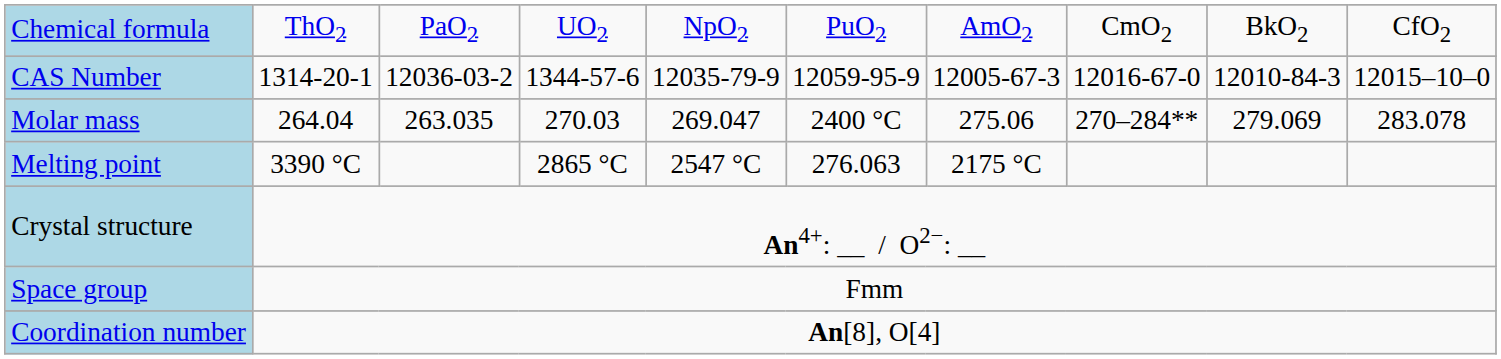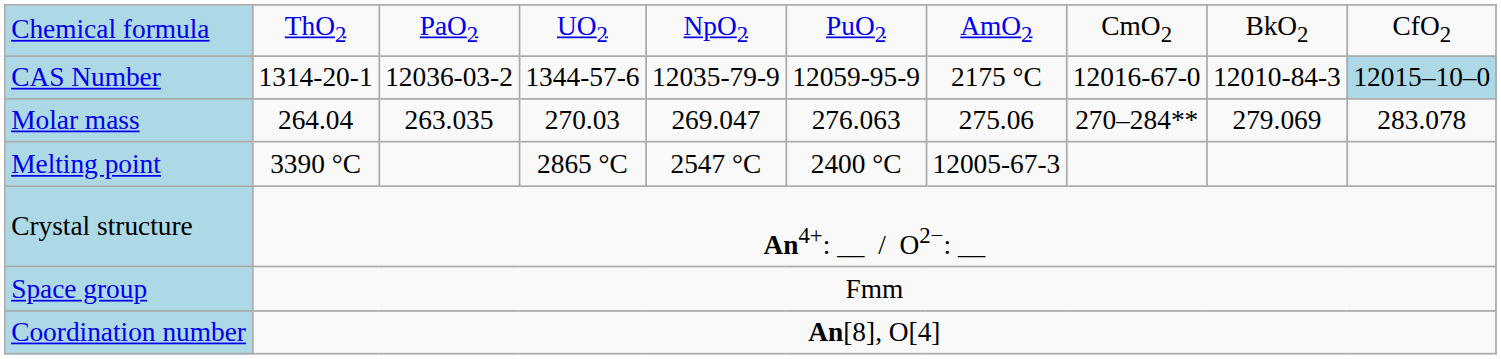 <table Class = "wikitable collapsible" style="text-align: center">
 <tr>
 <td style="background:lightblue; text-align:left;"><a href='#'>Chemical formula</a></td>
 <td><a href='#'>ThO<sub>2</sub></a></td>
 <td><a href='#'>PaO<sub>2</sub></a></td>
 <td><a href='#'>UO<sub>2</sub></a></td>
 <td><a href='#'>NpO<sub>2</sub></a></td>
 <td><a href='#'>PuO<sub>2</sub></a></td>
 <td><a href='#'>AmO<sub>2</sub></a></td>
 <td>CmO<sub>2</sub></td>
 <td>BkO<sub>2</sub></td>
 <td>CfO<sub>2</sub></td>
 </tr>
 <tr>
 <td style="background:lightblue; text-align:left;"><a href='#'>CAS Number</a></td>
 <td>1314-20-1</td>
 <td>12036-03-2</td>
 <td>1344-57-6</td>
 <td>12035-79-9</td>
 <td>12059-95-9</td>
-<td>12005-67-3</td>
+<td>2175 °C</td>
 <td>12016-67-0</td>
 <td>12010-84-3</td>
-<td>12015–10–0</td>
+<td style="background: lightblue;">12015–10–0</td>
 </tr>
 <tr>
 <td style="background:lightblue; text-align:left;"><a href='#'>Molar mass</a></td>
 <td>264.04</td>
 <td>263.035</td>
 <td>270.03</td>
 <td>269.047</td>
-<td>2400 °C</td>
+<td>276.063</td>
 <td>275.06</td>
 <td>270–284**</td>
 <td>279.069</td>
 <td>283.078</td>
 </tr>
 <tr>
 <td style="background:lightblue; text-align:left;"><a href='#'>Melting point</a></td>
 <td>3390 °C</td>
 <td></td>
 <td>2865 °C</td>
 <td>2547 °C</td>
-<td>276.063</td>
-<td>2175 °C</td>
+<td>2400 °C</td>
+<td>12005-67-3</td>
 <td></td>
 <td></td>
 <td></td>
 </tr>
 <tr>
 <td style="background:lightblue; text-align:left;">Crystal structure</td>
 <td Colspan = "9"><br><strong>An</strong><sup>4+</sup>: <span>__</span>  /  O<sup>2−</sup>: <span>__</span></td>
 </tr>
 <tr>
 <td style="background:lightblue; text-align:left;"><a href='#'>Space group</a></td>
 <td Colspan = "9">Fmm</td>
 </tr>
 <tr>
 <td style="background:lightblue; text-align:left;"><a href='#'>Coordination number</a></td>
 <td Colspan = "9"><strong>An</strong>[8], O[4]</td>
 </tr>
 </table>
